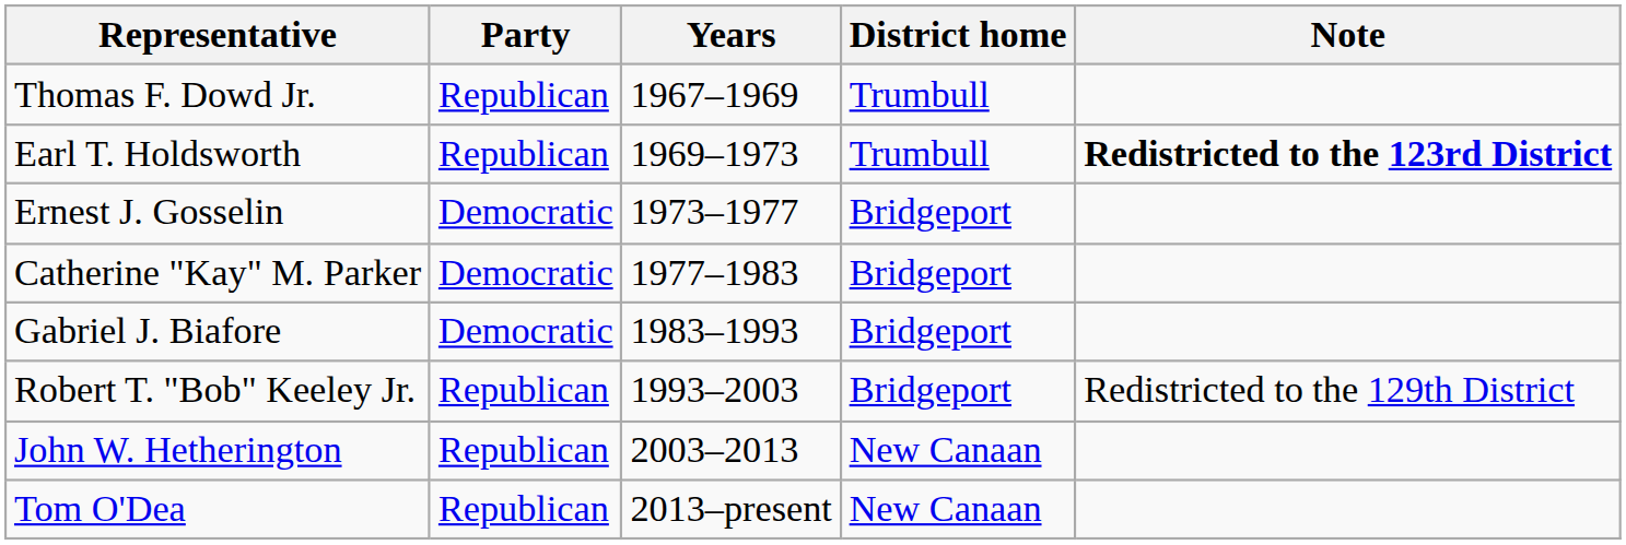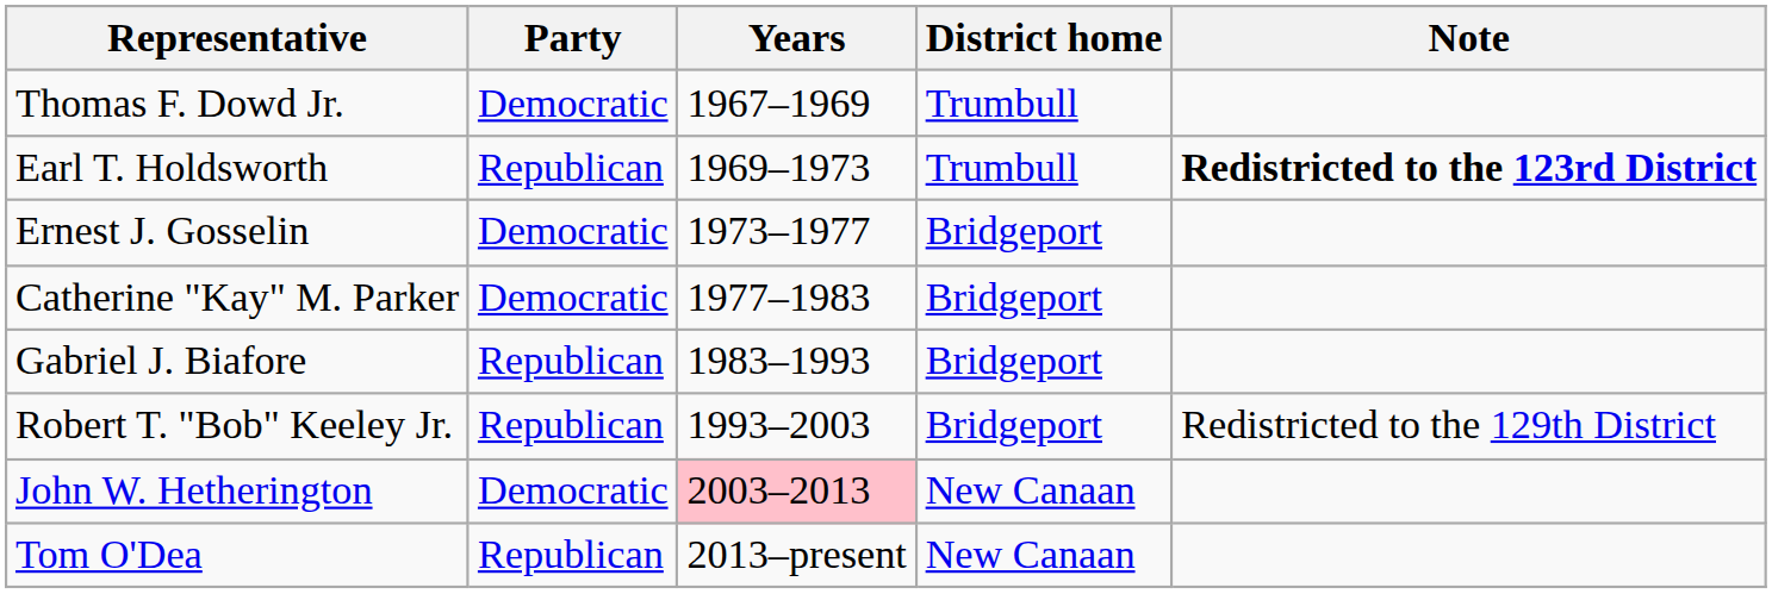 <table class=wikitable>
 <tr valign=bottom>
 <th>Representative</th>
 <th>Party</th>
 <th>Years</th>
 <th>District home</th>
 <th>Note</th>
 </tr>
 <tr>
 <td>Thomas F. Dowd Jr.</td>
-<td><a href='#'>Republican</a></td>
+<td><a href='#'>Democratic</a></td>
 <td>1967–1969</td>
 <td><a href='#'>Trumbull</a></td>
 <td></td>
 </tr>
 <tr>
 <td>Earl T. Holdsworth</td>
 <td><a href='#'>Republican</a></td>
 <td>1969–1973</td>
 <td><a href='#'>Trumbull</a></td>
 <td><strong>Redistricted to the <a href='#'>123rd District</a></strong></td>
 </tr>
 <tr>
 <td>Ernest J. Gosselin</td>
 <td><a href='#'>Democratic</a></td>
 <td>1973–1977</td>
 <td><a href='#'>Bridgeport</a></td>
 <td></td>
 </tr>
 <tr>
 <td>Catherine "Kay" M. Parker</td>
 <td><a href='#'>Democratic</a></td>
 <td>1977–1983</td>
 <td><a href='#'>Bridgeport</a></td>
 <td></td>
 </tr>
 <tr>
 <td>Gabriel J. Biafore</td>
-<td><a href='#'>Democratic</a></td>
+<td><a href='#'>Republican</a></td>
 <td>1983–1993</td>
 <td><a href='#'>Bridgeport</a></td>
 <td></td>
 </tr>
 <tr>
 <td>Robert T. "Bob" Keeley Jr.</td>
 <td><a href='#'>Republican</a></td>
 <td>1993–2003</td>
 <td><a href='#'>Bridgeport</a></td>
 <td>Redistricted to the <a href='#'>129th District</a></td>
 </tr>
 <tr>
 <td><a href='#'>John W. Hetherington</a></td>
-<td><a href='#'>Republican</a></td>
-<td>2003–2013</td>
+<td><a href='#'>Democratic</a></td>
+<td style="background: pink;">2003–2013</td>
 <td><a href='#'>New Canaan</a></td>
 <td></td>
 </tr>
 <tr>
 <td><a href='#'>Tom O'Dea</a></td>
 <td><a href='#'>Republican</a></td>
 <td>2013–present</td>
 <td><a href='#'>New Canaan</a></td>
 <td></td>
 </tr>
 </table>
